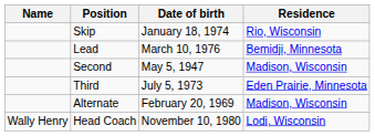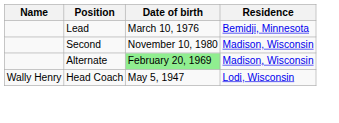 <table class="wikitable sortable" border="1" style="text-align-center">
 <tr>
 <th style=background-color:”#efefef”>Name</th>
 <th style=background-color:”#efefef”>Position</th>
 <th style=background-color:”#efefef”>Date of birth</th>
 <th style=background-color:”#efefef”>Residence</th>
-</tr>
-<tr>
-<td align=left></td>
-<td align=left>Skip</td>
-<td>January 18, 1974</td>
-<td><a href='#'>Rio, Wisconsin</a></td>
 </tr>
 <tr>
 <td align=left></td>
 <td align=left>Lead</td>
 <td>March 10, 1976</td>
 <td><a href='#'>Bemidji, Minnesota</a></td>
 </tr>
 <tr>
 <td align=left></td>
 <td align=left>Second</td>
-<td>May 5, 1947</td>
+<td>November 10, 1980</td>
 <td><a href='#'>Madison, Wisconsin</a></td>
 </tr>
 <tr>
 <td align=left></td>
-<td align=left>Third</td>
-<td>July 5, 1973</td>
-<td><a href='#'>Eden Prairie, Minnesota</a></td>
-</tr>
-<tr>
-<td align=left></td>
 <td align=left>Alternate</td>
-<td>February 20, 1969</td>
+<td style="background: lightgreen;">February 20, 1969</td>
 <td><a href='#'>Madison, Wisconsin</a></td>
 </tr>
 <tr>
 <td align=left>Wally Henry</td>
 <td align=left>Head Coach</td>
-<td>November 10, 1980</td>
+<td>May 5, 1947</td>
 <td><a href='#'>Lodi, Wisconsin</a></td>
 </tr>
 </table>
